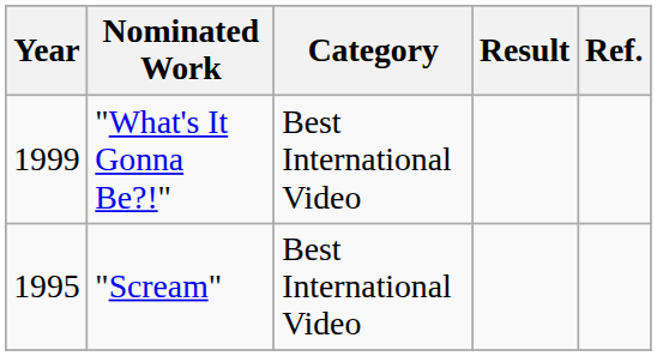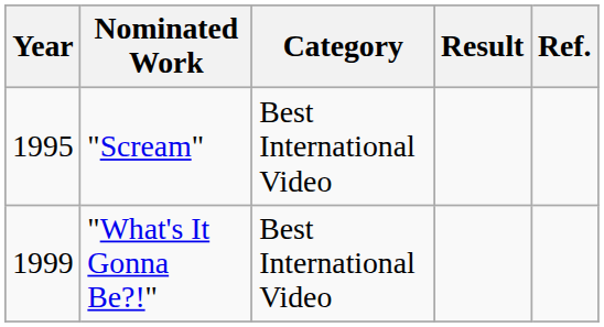 <table class="wikitable" width="50%">
 <tr>
 <th width="5%">Year</th>
 <th width="40%">Nominated Work</th>
 <th width="40%">Category</th>
 <th width="10%">Result</th>
 <th width="5%">Ref.</th>
 </tr>
 <tr>
+<td>1995</td>
+<td>"<a href='#'>Scream</a>"</td>
+<td>Best International Video</td>
+<td></td>
+<td></td>
+</tr>
+<tr>
 <td>1999</td>
 <td>"<a href='#'>What's It Gonna Be?!</a>"</td>
 <td>Best International Video</td>
 <td></td>
 <td></td>
 </tr>
-<tr>
-<td>1995</td>
-<td>"<a href='#'>Scream</a>"</td>
-<td>Best International Video</td>
-<td></td>
-<td></td>
-</tr>
 </table>
